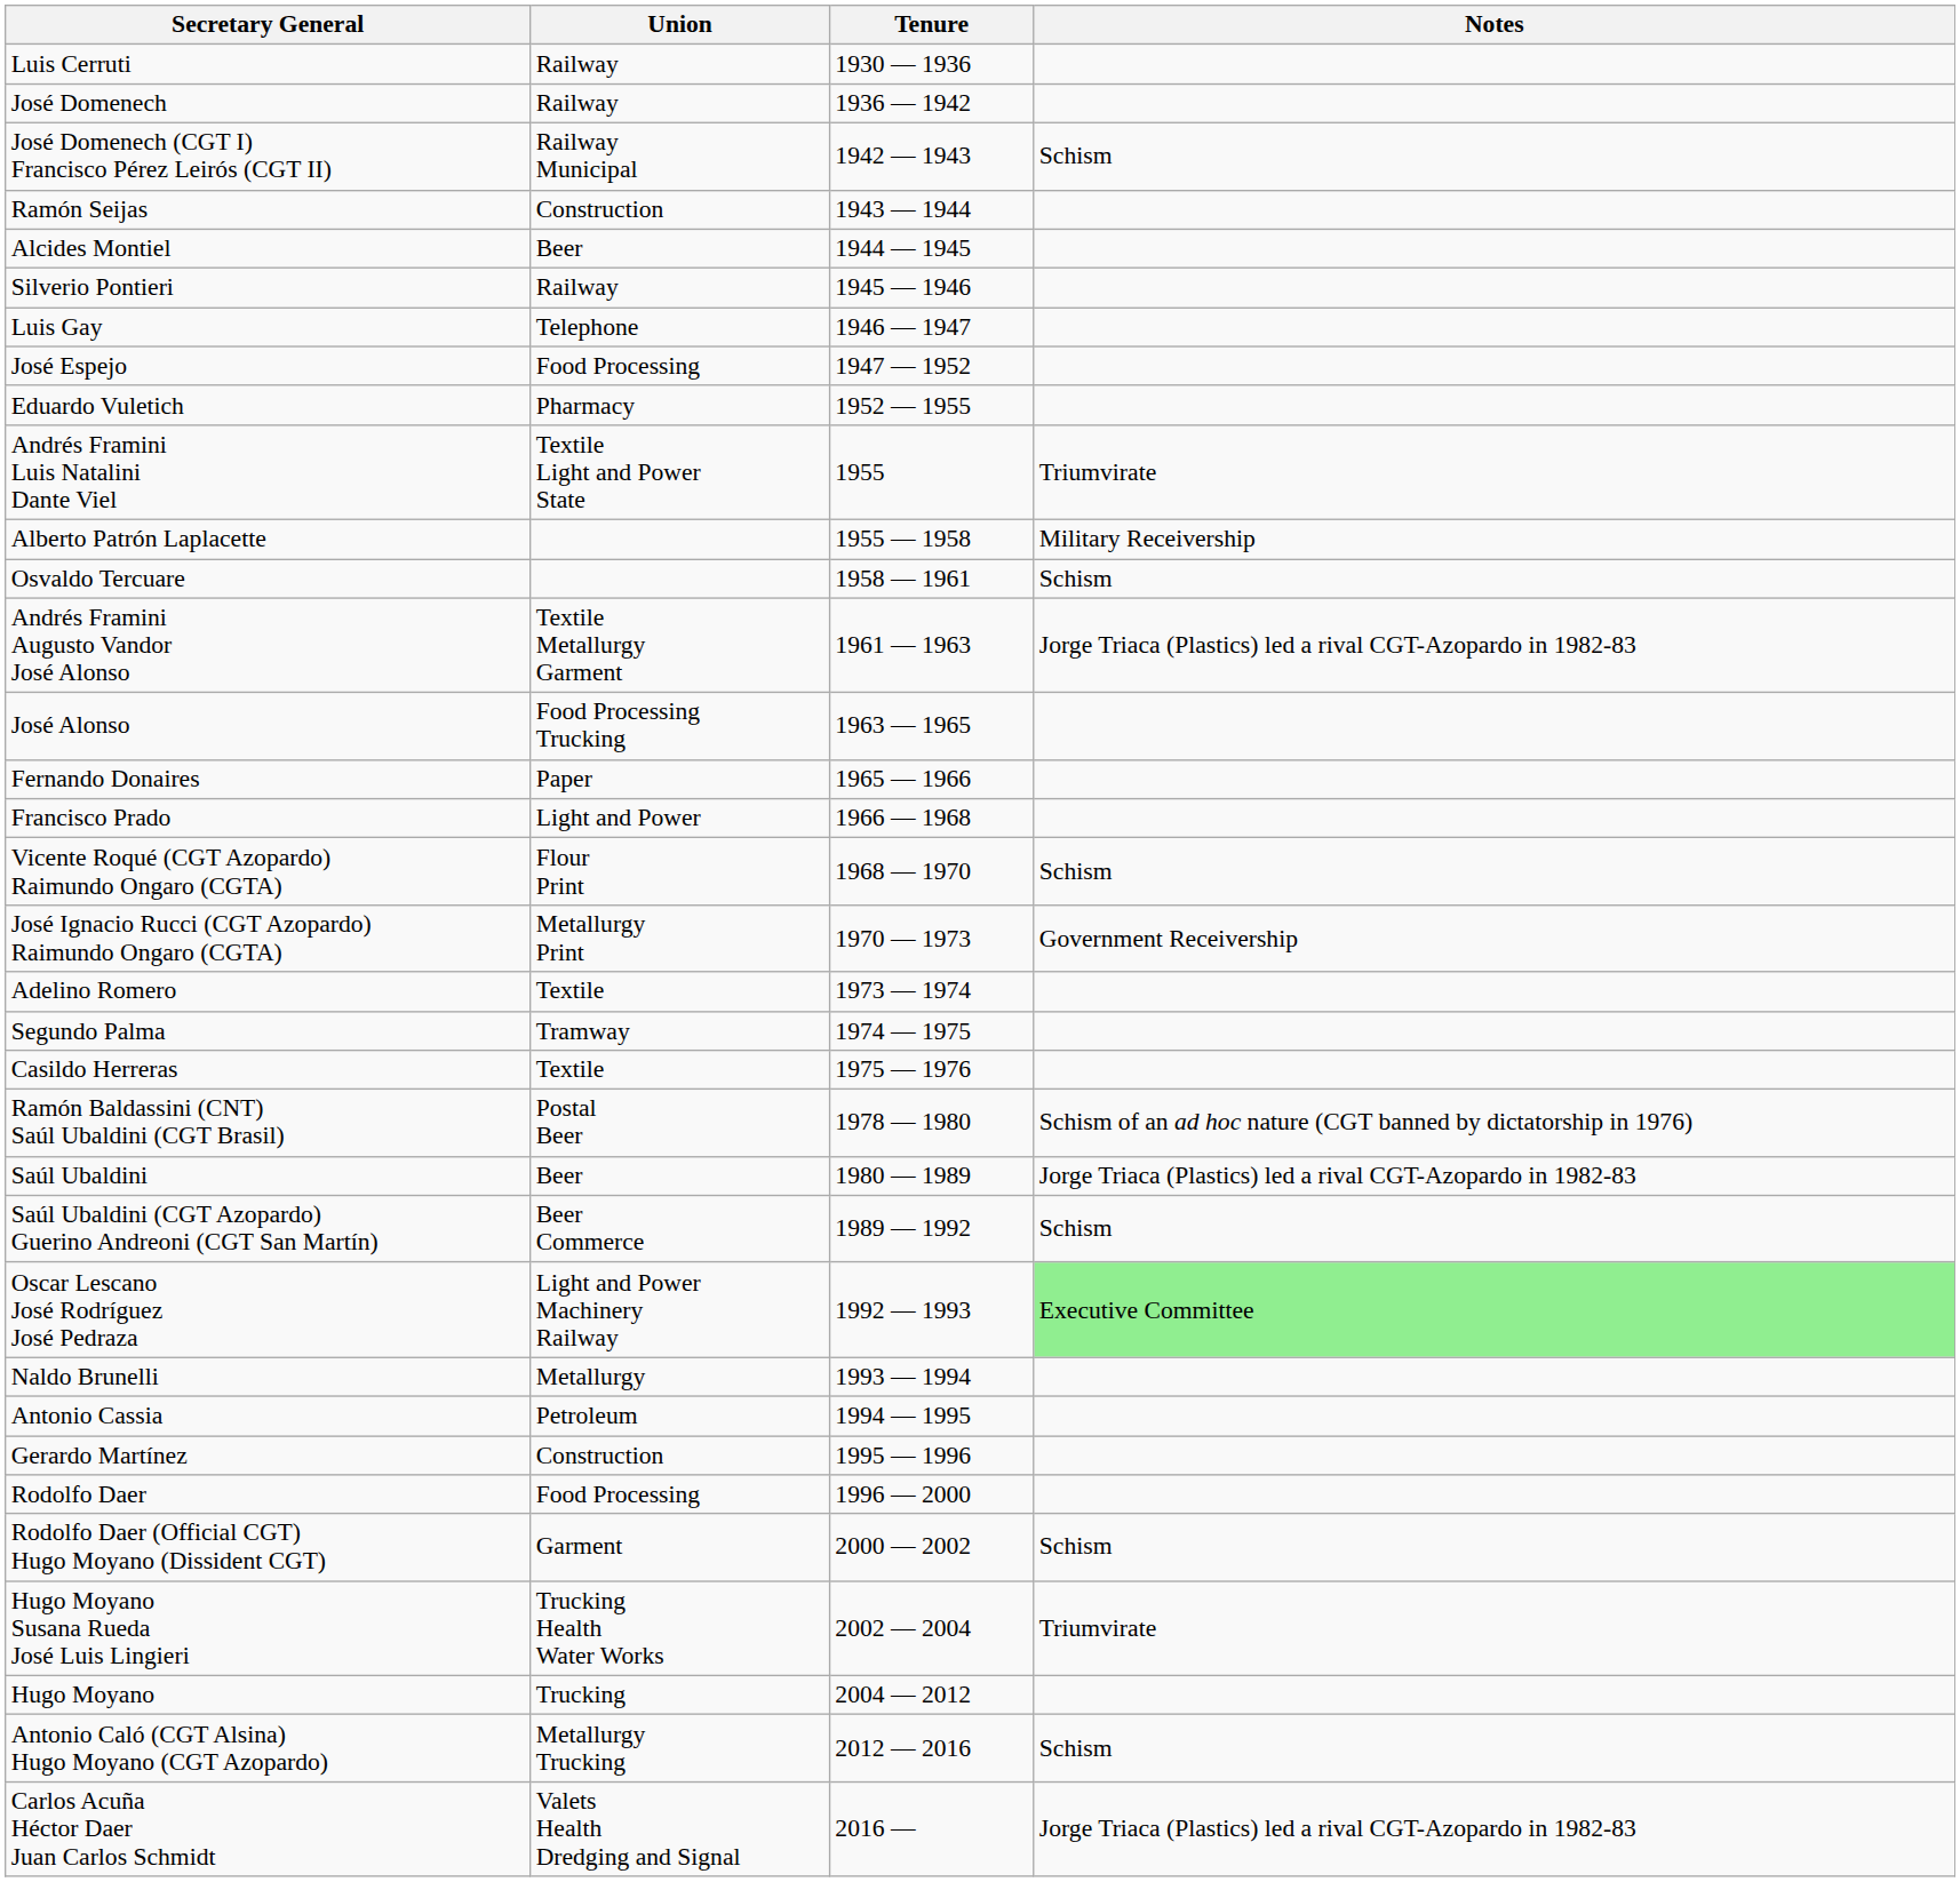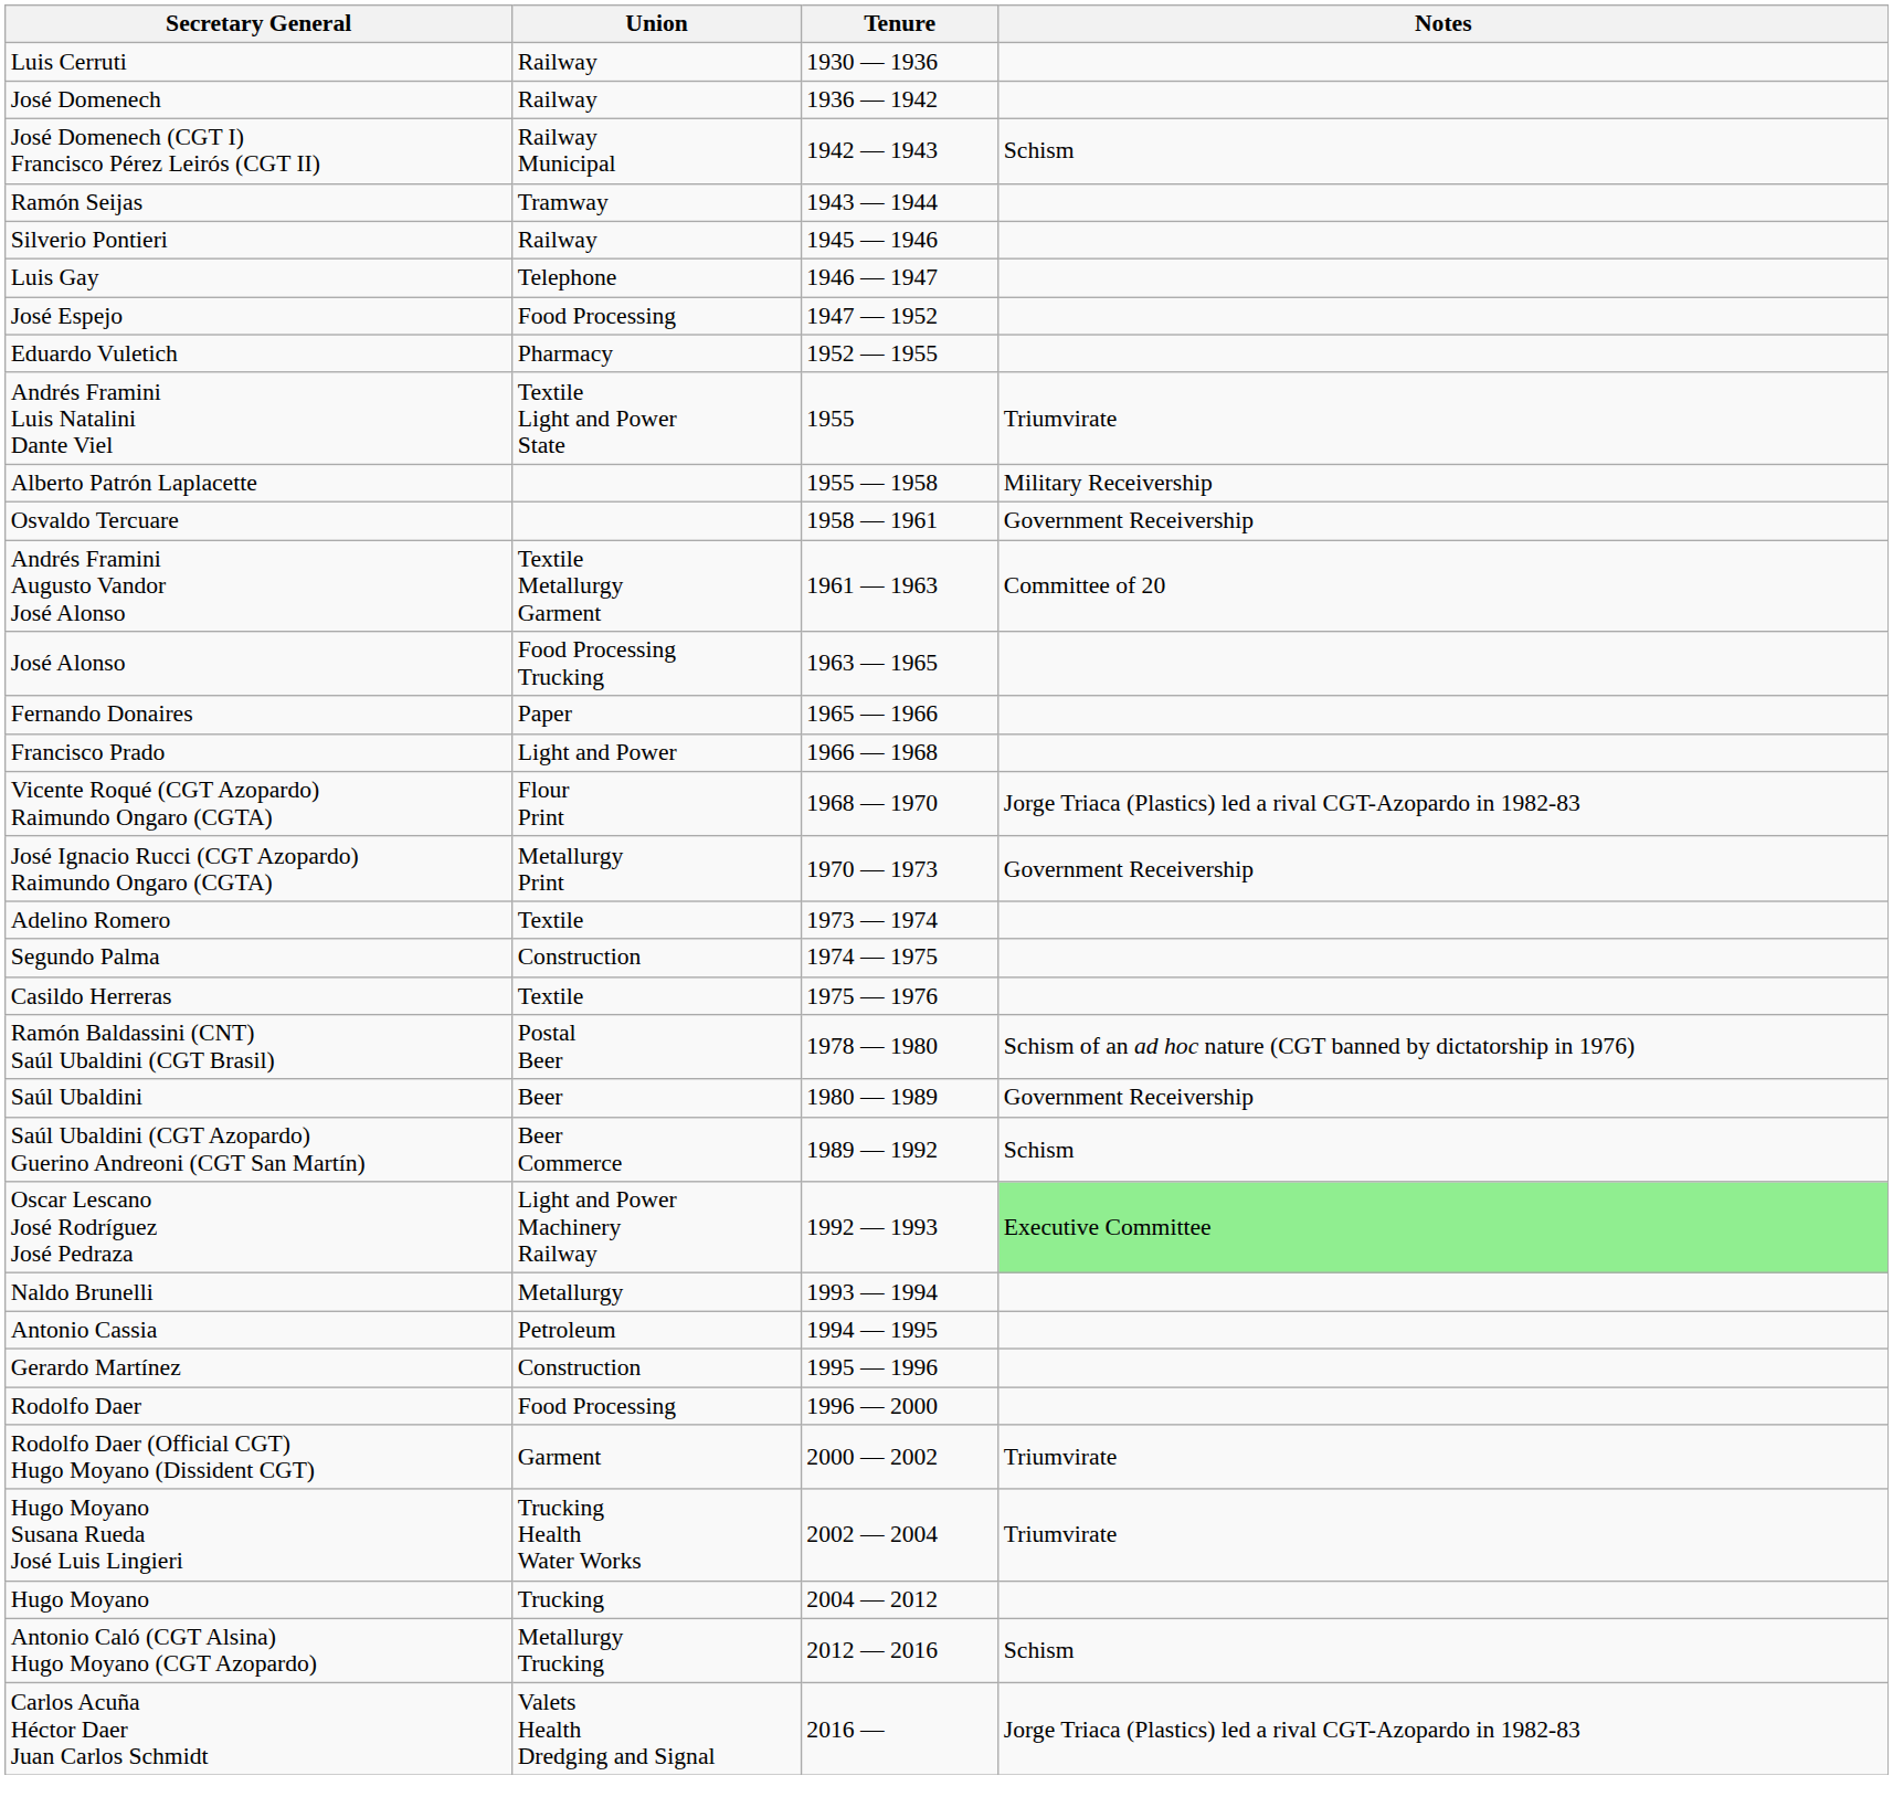 <table class="wikitable" width=100%|>
 <tr>
 <th>Secretary General</th>
 <th>Union</th>
 <th>Tenure</th>
 <th>Notes</th>
 </tr>
 <tr>
 <td>Luis Cerruti</td>
 <td>Railway</td>
 <td>1930 — 1936</td>
 <td></td>
 </tr>
 <tr>
 <td>José Domenech</td>
 <td>Railway</td>
 <td>1936 — 1942</td>
 <td></td>
 </tr>
 <tr>
 <td>José Domenech (CGT I)<br>Francisco Pérez Leirós (CGT II)</td>
 <td>Railway<br>Municipal</td>
 <td>1942 — 1943</td>
 <td>Schism</td>
 </tr>
 <tr>
 <td>Ramón Seijas</td>
-<td>Construction</td>
+<td>Tramway</td>
 <td>1943 — 1944</td>
-<td></td>
-</tr>
-<tr>
-<td>Alcides Montiel</td>
-<td>Beer</td>
-<td>1944 — 1945</td>
 <td></td>
 </tr>
 <tr>
 <td>Silverio Pontieri</td>
 <td>Railway</td>
 <td>1945 — 1946</td>
 <td></td>
 </tr>
 <tr>
 <td>Luis Gay</td>
 <td>Telephone</td>
 <td>1946 — 1947</td>
 <td></td>
 </tr>
 <tr>
 <td>José Espejo</td>
 <td>Food Processing</td>
 <td>1947 — 1952</td>
 <td></td>
 </tr>
 <tr>
 <td>Eduardo Vuletich</td>
 <td>Pharmacy</td>
 <td>1952 — 1955</td>
 <td></td>
 </tr>
 <tr>
 <td>Andrés Framini<br>Luis Natalini<br>Dante Viel</td>
 <td>Textile<br>Light and Power<br>State</td>
 <td>1955</td>
 <td>Triumvirate</td>
 </tr>
 <tr>
 <td>Alberto Patrón Laplacette</td>
 <td></td>
 <td>1955 — 1958</td>
 <td>Military Receivership</td>
 </tr>
 <tr>
 <td>Osvaldo Tercuare</td>
 <td></td>
 <td>1958 — 1961</td>
-<td>Schism</td>
+<td>Government Receivership</td>
 </tr>
 <tr>
 <td>Andrés Framini<br>Augusto Vandor<br>José Alonso</td>
 <td>Textile<br>Metallurgy<br>Garment</td>
 <td>1961 — 1963</td>
-<td>Jorge Triaca (Plastics) led a rival CGT-Azopardo in 1982-83</td>
+<td>Committee of 20</td>
 </tr>
 <tr>
 <td>José Alonso</td>
 <td>Food Processing<br>Trucking</td>
 <td>1963 — 1965</td>
 <td></td>
 </tr>
 <tr>
 <td>Fernando Donaires</td>
 <td>Paper</td>
 <td>1965 — 1966</td>
 <td></td>
 </tr>
 <tr>
 <td>Francisco Prado</td>
 <td>Light and Power</td>
 <td>1966 — 1968</td>
 <td></td>
 </tr>
 <tr>
 <td>Vicente Roqué (CGT Azopardo)<br>Raimundo Ongaro (CGTA)</td>
 <td>Flour<br>Print</td>
 <td>1968 — 1970</td>
-<td>Schism</td>
+<td>Jorge Triaca (Plastics) led a rival CGT-Azopardo in 1982-83</td>
 </tr>
 <tr>
 <td>José Ignacio Rucci (CGT Azopardo)<br>Raimundo Ongaro (CGTA)</td>
 <td>Metallurgy<br>Print</td>
 <td>1970 — 1973</td>
 <td>Government Receivership</td>
 </tr>
 <tr>
 <td>Adelino Romero</td>
 <td>Textile</td>
 <td>1973 — 1974</td>
 <td></td>
 </tr>
 <tr>
 <td>Segundo Palma</td>
-<td>Tramway</td>
+<td>Construction</td>
 <td>1974 — 1975</td>
 <td></td>
 </tr>
 <tr>
 <td>Casildo Herreras</td>
 <td>Textile</td>
 <td>1975 — 1976</td>
 <td></td>
 </tr>
 <tr>
 <td>Ramón Baldassini (CNT)<br>Saúl Ubaldini (CGT Brasil)</td>
 <td>Postal<br>Beer</td>
 <td>1978 — 1980</td>
 <td>Schism of an <em>ad hoc</em> nature (CGT banned by dictatorship in 1976)</td>
 </tr>
 <tr>
 <td>Saúl Ubaldini</td>
 <td>Beer</td>
 <td>1980 — 1989</td>
-<td>Jorge Triaca (Plastics) led a rival CGT-Azopardo in 1982-83</td>
+<td>Government Receivership</td>
 </tr>
 <tr>
 <td>Saúl Ubaldini (CGT Azopardo)<br>Guerino Andreoni (CGT San Martín)</td>
 <td>Beer<br>Commerce</td>
 <td>1989 — 1992</td>
 <td>Schism</td>
 </tr>
 <tr>
 <td>Oscar Lescano<br>José Rodríguez<br>José Pedraza</td>
 <td>Light and Power<br>Machinery<br>Railway</td>
 <td>1992 — 1993</td>
 <td style="background: lightgreen;">Executive Committee</td>
 </tr>
 <tr>
 <td>Naldo Brunelli</td>
 <td>Metallurgy</td>
 <td>1993 — 1994</td>
 <td></td>
 </tr>
 <tr>
 <td>Antonio Cassia</td>
 <td>Petroleum</td>
 <td>1994 — 1995</td>
 <td></td>
 </tr>
 <tr>
 <td>Gerardo Martínez</td>
 <td>Construction</td>
 <td>1995 — 1996</td>
 <td></td>
 </tr>
 <tr>
 <td>Rodolfo Daer</td>
 <td>Food Processing</td>
 <td>1996 — 2000</td>
 <td></td>
 </tr>
 <tr>
 <td>Rodolfo Daer (Official CGT)<br>Hugo Moyano (Dissident CGT)</td>
 <td>Garment</td>
 <td>2000 — 2002</td>
-<td>Schism</td>
+<td>Triumvirate</td>
 </tr>
 <tr>
 <td>Hugo Moyano<br>Susana Rueda<br>José Luis Lingieri</td>
 <td>Trucking<br>Health<br>Water Works</td>
 <td>2002 — 2004</td>
 <td>Triumvirate</td>
 </tr>
 <tr>
 <td>Hugo Moyano</td>
 <td>Trucking</td>
 <td>2004 — 2012</td>
 <td></td>
 </tr>
 <tr>
 <td>Antonio Caló (CGT Alsina)<br>Hugo Moyano (CGT Azopardo)</td>
 <td>Metallurgy<br>Trucking</td>
 <td>2012 — 2016</td>
 <td>Schism</td>
 </tr>
 <tr>
 <td>Carlos Acuña<br>Héctor Daer<br>Juan Carlos Schmidt</td>
 <td>Valets<br>Health<br>Dredging and Signal</td>
 <td>2016 —</td>
 <td>Jorge Triaca (Plastics) led a rival CGT-Azopardo in 1982-83</td>
 </tr>
 </table>
